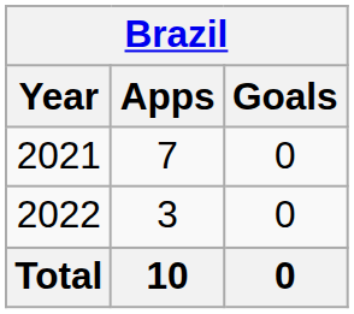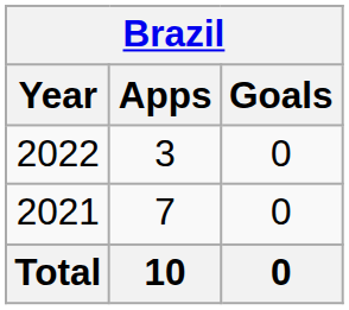 <table class="wikitable" style="text-align:center">
 <tr>
 <th colspan=3><a href='#'>Brazil</a></th>
 </tr>
 <tr>
 <th>Year</th>
 <th>Apps</th>
 <th>Goals</th>
 </tr>
 <tr>
-<td>2021</td>
-<td>7</td>
+<td>2022</td>
+<td>3</td>
 <td>0</td>
 </tr>
 <tr>
-<td>2022</td>
-<td>3</td>
+<td>2021</td>
+<td>7</td>
 <td>0</td>
 </tr>
 <tr>
 <th>Total</th>
 <th>10</th>
 <th>0</th>
 </tr>
 </table>
